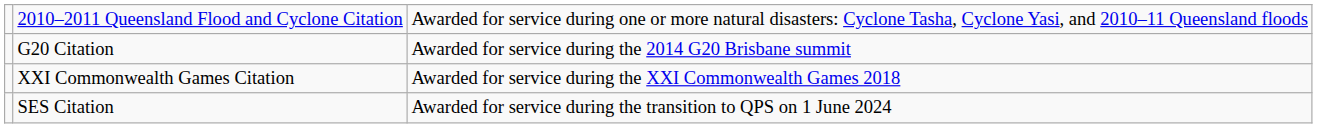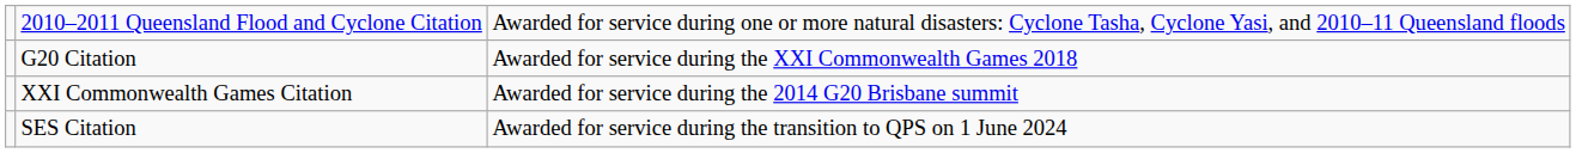 <table class="wikitable">
 <tr>
 <td></td>
 <td><a href='#'>2010–2011 Queensland Flood and Cyclone Citation</a></td>
 <td>Awarded for service during one or more natural disasters: <a href='#'>Cyclone Tasha</a>, <a href='#'>Cyclone Yasi</a>, and <a href='#'>2010–11 Queensland floods</a></td>
 </tr>
 <tr>
 <td></td>
 <td>G20 Citation</td>
-<td>Awarded for service during the <a href='#'>2014 G20 Brisbane summit</a></td>
+<td>Awarded for service during the <a href='#'>XXI Commonwealth Games 2018</a></td>
 </tr>
 <tr>
 <td></td>
 <td>XXI Commonwealth Games Citation</td>
-<td>Awarded for service during the <a href='#'>XXI Commonwealth Games 2018</a></td>
+<td>Awarded for service during the <a href='#'>2014 G20 Brisbane summit</a></td>
 </tr>
 <tr>
 <td></td>
 <td>SES Citation</td>
 <td>Awarded for service during the transition to QPS on 1 June 2024</td>
 </tr>
 </table>
